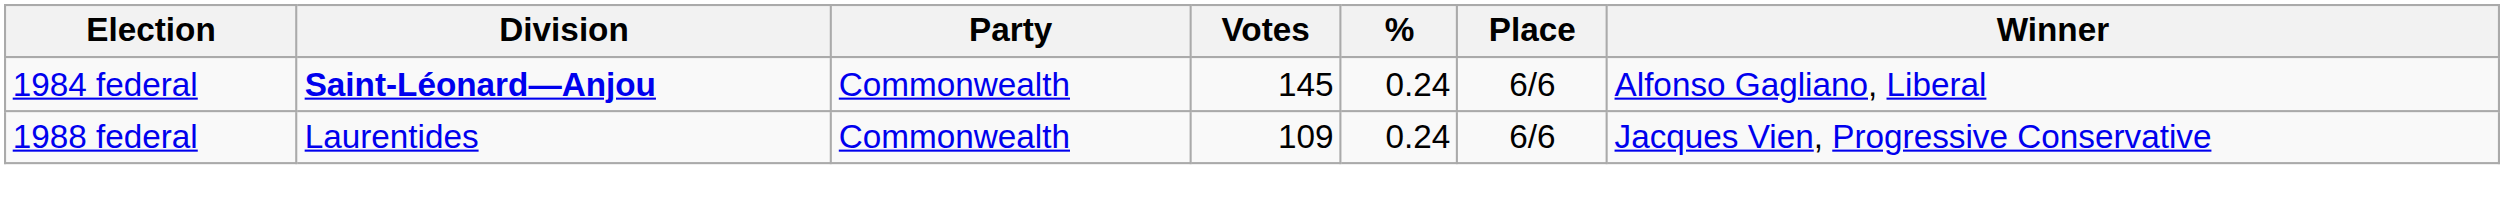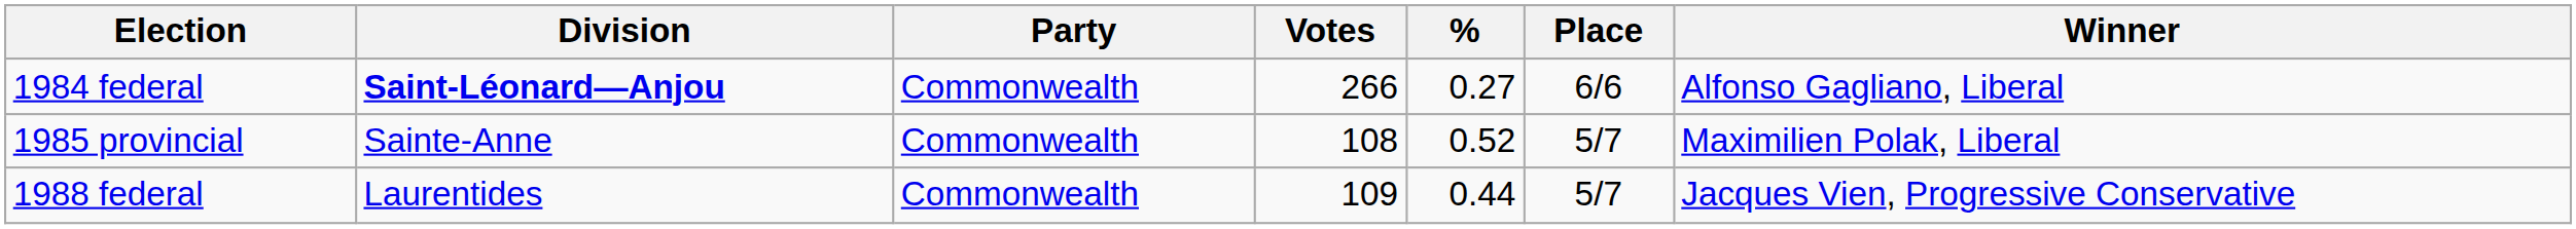 <table class="wikitable" width="1200">
 <tr>
 <th align="left">Election</th>
 <th align="left">Division</th>
 <th align="left">Party</th>
 <th align="right">Votes</th>
 <th align="right">%</th>
 <th align="center">Place</th>
 <th align="center">Winner</th>
 </tr>
 <tr>
 <td align="left"><a href='#'>1984 federal</a></td>
 <td align="left"><strong><a href='#'>Saint-Léonard—Anjou</a></strong></td>
 <td align="left"><a href='#'>Commonwealth</a></td>
-<td align="right">145</td>
-<td align="right">0.24</td>
+<td align="right">266</td>
+<td align="right">0.27</td>
 <td align="center">6/6</td>
 <td align="left"><a href='#'>Alfonso Gagliano</a>, <a href='#'>Liberal</a></td>
+</tr>
+<tr>
+<td align="left"><a href='#'>1985 provincial</a></td>
+<td align="left"><a href='#'>Sainte-Anne</a></td>
+<td align="left"><a href='#'>Commonwealth</a></td>
+<td align="right">108</td>
+<td align="right">0.52</td>
+<td align="center">5/7</td>
+<td align="left"><a href='#'>Maximilien Polak</a>, <a href='#'>Liberal</a></td>
 </tr>
 <tr>
 <td align="left"><a href='#'>1988 federal</a></td>
 <td align="left"><a href='#'>Laurentides</a></td>
 <td align="left"><a href='#'>Commonwealth</a></td>
 <td align="right">109</td>
-<td align="right">0.24</td>
-<td align="center">6/6</td>
+<td align="right">0.44</td>
+<td align="center">5/7</td>
 <td align="left"><a href='#'>Jacques Vien</a>, <a href='#'>Progressive Conservative</a></td>
 </tr>
 </table>
